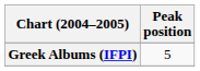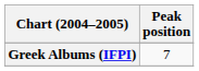 <table class="wikitable sortable plainrowheaders" style="text-align:center">
 <tr>
 <th scope="col">Chart (2004–2005)</th>
 <th scope="col">Peak<br>position</th>
 </tr>
 <tr>
 </tr>
 <tr>
 </tr>
 <tr>
 </tr>
 <tr>
 <th scope="row">Greek Albums (<a href='#'>IFPI</a>)</th>
-<td>5</td>
+<td>7</td>
 </tr>
 <tr>
 </tr>
 <tr>
 </tr>
 <tr>
 </tr>
 <tr>
 </tr>
 <tr>
 </tr>
 </table>
